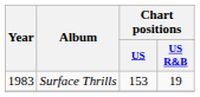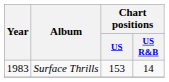 <table class="wikitable" style="text-align:center;">
 <tr>
 <th rowspan="2">Year</th>
 <th rowspan="2">Album</th>
 <th colspan="2">Chart positions</th>
 </tr>
 <tr style="font-size:smaller;">
 <th width="40"><a href='#'>US</a></th>
 <th width="40"><a href='#'>US<br>R&B</a></th>
 </tr>
 <tr>
 <td rowspan="1">1983</td>
 <td align="left"><em>Surface Thrills</em></td>
 <td>153</td>
-<td>19</td>
+<td>14</td>
 </tr>
 <tr>
 </tr>
 </table>
